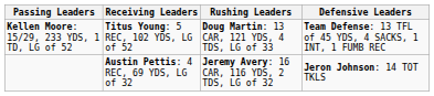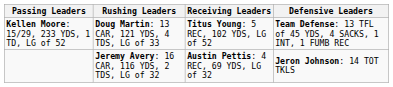 <table class="wikitable">
 <tr>
 <th>Passing Leaders</th>
+<th>Rushing Leaders</th>
 <th>Receiving Leaders</th>
-<th>Rushing Leaders</th>
 <th>Defensive Leaders</th>
 </tr>
 <tr>
 <td><strong>Kellen Moore</strong>: 15/29, 233 YDS, 1 TD, LG of 52</td>
+<td><strong>Doug Martin</strong>: 13 CAR, 121 YDS, 4 TDS, LG of 33</td>
 <td><strong>Titus Young</strong>: 5 REC, 102 YDS, LG of 52</td>
-<td><strong>Doug Martin</strong>: 13 CAR, 121 YDS, 4 TDS, LG of 33</td>
 <td><strong>Team Defense</strong>: 13 TFL of 45 YDS, 4 SACKS, 1 INT, 1 FUMB REC</td>
 </tr>
 <tr>
 <td></td>
+<td><strong>Jeremy Avery</strong>: 16 CAR, 116 YDS, 2 TDS, LG of 32</td>
 <td><strong>Austin Pettis</strong>: 4 REC, 69 YDS, LG of 32</td>
-<td><strong>Jeremy Avery</strong>: 16 CAR, 116 YDS, 2 TDS, LG of 32</td>
 <td><strong>Jeron Johnson</strong>: 14 TOT TKLS</td>
 </tr>
 </table>
